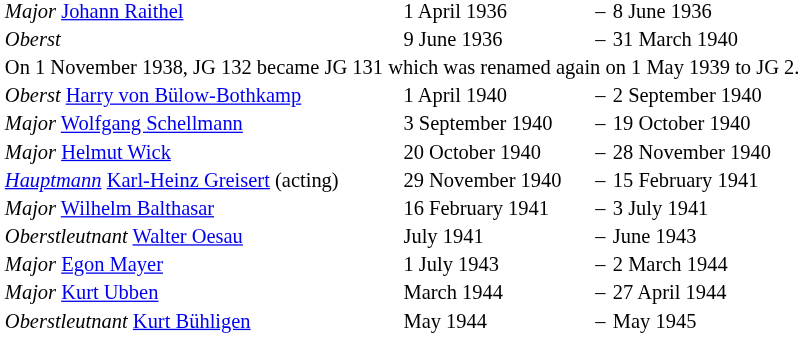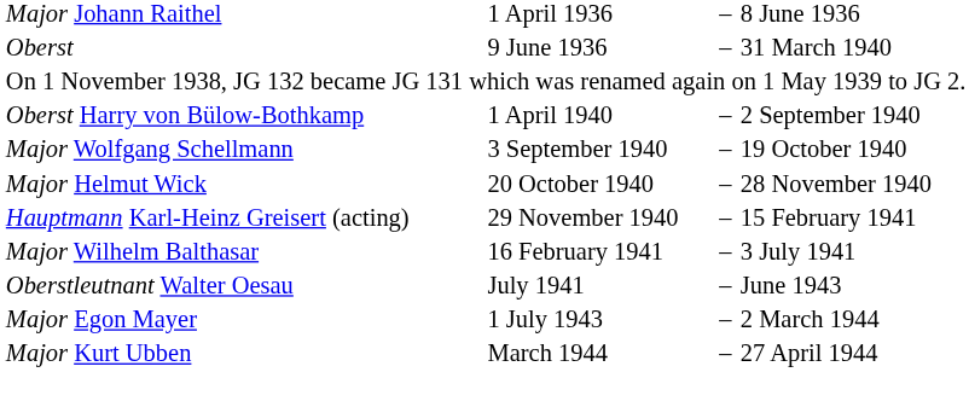 <table>
 <tr>
 <td><em>Major</em> <a href='#'>Johann Raithel</a></td>
 <td>1 April 1936</td>
 <td>–</td>
 <td>8 June 1936</td>
 </tr>
 <tr>
 <td><em>Oberst</em> </td>
 <td>9 June 1936</td>
 <td>–</td>
 <td>31 March 1940</td>
 </tr>
 <tr>
 <td colspan="4">On 1 November 1938, JG 132 became JG 131 which was renamed again on 1 May 1939 to JG 2.</td>
 </tr>
 <tr>
 <td><em>Oberst</em> <a href='#'>Harry von Bülow-Bothkamp</a></td>
 <td>1 April 1940</td>
 <td>–</td>
 <td>2 September 1940</td>
 </tr>
 <tr>
 <td><em>Major</em> <a href='#'>Wolfgang Schellmann</a></td>
 <td>3 September 1940</td>
 <td>–</td>
 <td>19 October 1940</td>
 </tr>
 <tr>
 <td><em>Major</em> <a href='#'>Helmut Wick</a></td>
 <td>20 October 1940</td>
 <td>–</td>
 <td>28 November 1940</td>
 </tr>
 <tr>
 <td><em><a href='#'>Hauptmann</a></em> <a href='#'>Karl-Heinz Greisert</a> (acting)</td>
 <td>29 November 1940</td>
 <td>–</td>
 <td>15 February 1941</td>
 </tr>
 <tr>
 <td><em>Major</em> <a href='#'>Wilhelm Balthasar</a></td>
 <td>16 February 1941</td>
 <td>–</td>
 <td>3 July 1941</td>
 </tr>
 <tr>
 <td><em>Oberstleutnant</em> <a href='#'>Walter Oesau</a></td>
 <td>July 1941</td>
 <td>–</td>
 <td>June 1943</td>
 </tr>
 <tr>
 <td><em>Major</em> <a href='#'>Egon Mayer</a></td>
 <td>1 July 1943</td>
 <td>–</td>
 <td>2 March 1944</td>
 </tr>
 <tr>
 <td><em>Major</em> <a href='#'>Kurt Ubben</a></td>
 <td>March 1944</td>
 <td>–</td>
 <td>27 April 1944</td>
 </tr>
-<tr>
-<td><em>Oberstleutnant</em> <a href='#'>Kurt Bühligen</a></td>
-<td>May 1944</td>
-<td>–</td>
-<td>May 1945</td>
-</tr>
 </table>
